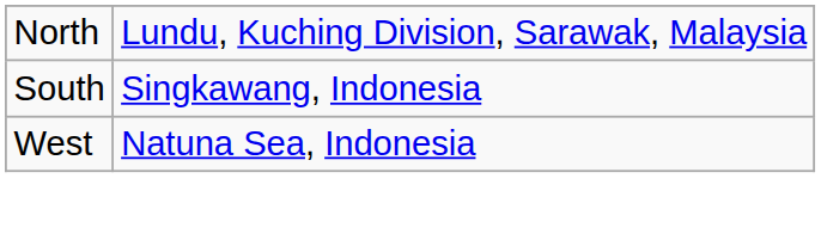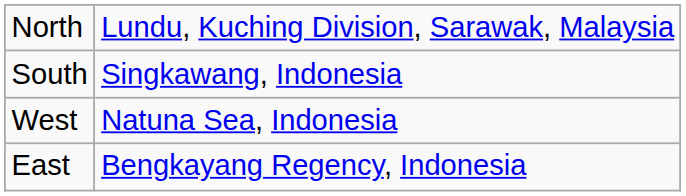 <table class="wikitable">
 <tr>
 <td>North</td>
 <td><a href='#'>Lundu</a>, <a href='#'>Kuching Division</a>, <a href='#'>Sarawak</a>, <a href='#'>Malaysia</a></td>
 </tr>
 <tr>
 <td>South</td>
 <td><a href='#'>Singkawang</a>, <a href='#'>Indonesia</a></td>
 </tr>
 <tr>
 <td>West</td>
 <td><a href='#'>Natuna Sea</a>, <a href='#'>Indonesia</a></td>
 </tr>
+<tr>
+<td>East</td>
+<td><a href='#'>Bengkayang Regency</a>, <a href='#'>Indonesia</a></td>
+</tr>
 </table>
